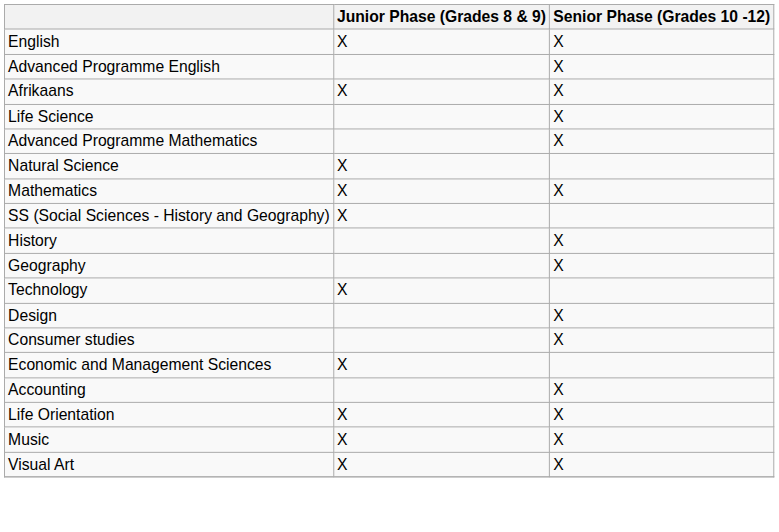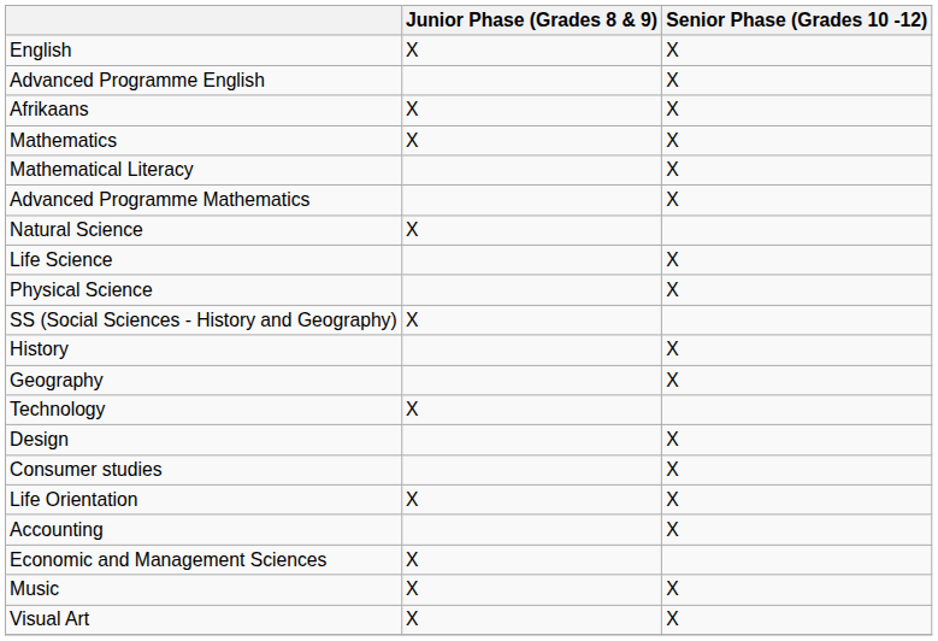 <table class="wikitable">
 <tr>
 <th></th>
 <th>Junior Phase (Grades 8 & 9)</th>
 <th>Senior Phase (Grades 10 -12)</th>
 </tr>
 <tr>
 <td>English</td>
 <td>X</td>
 <td>X</td>
 </tr>
 <tr>
 <td>Advanced Programme English</td>
 <td></td>
 <td>X</td>
 </tr>
 <tr>
 <td>Afrikaans</td>
 <td>X</td>
 <td>X</td>
 </tr>
 <tr>
-<td>Life Science</td>
+<td>Mathematics</td>
+<td>X</td>
+<td>X</td>
+</tr>
+<tr>
+<td>Mathematical Literacy</td>
 <td></td>
 <td>X</td>
 </tr>
 <tr>
 <td>Advanced Programme Mathematics</td>
 <td></td>
 <td>X</td>
 </tr>
 <tr>
 <td>Natural Science</td>
 <td>X</td>
 <td></td>
 </tr>
 <tr>
-<td>Mathematics</td>
+<td>Life Science</td>
+<td></td>
 <td>X</td>
+</tr>
+<tr>
+<td>Physical Science</td>
+<td></td>
 <td>X</td>
 </tr>
 <tr>
 <td>SS (Social Sciences - History and Geography)</td>
 <td>X</td>
 <td></td>
 </tr>
 <tr>
 <td>History</td>
 <td></td>
 <td>X</td>
 </tr>
 <tr>
 <td>Geography</td>
 <td></td>
 <td>X</td>
 </tr>
 <tr>
 <td>Technology</td>
 <td>X</td>
 <td></td>
 </tr>
 <tr>
 <td>Design</td>
 <td></td>
 <td>X</td>
 </tr>
 <tr>
 <td>Consumer studies</td>
 <td></td>
 <td>X</td>
 </tr>
 <tr>
-<td>Economic and Management Sciences</td>
+<td>Life Orientation</td>
 <td>X</td>
-<td></td>
+<td>X</td>
 </tr>
 <tr>
 <td>Accounting</td>
 <td></td>
 <td>X</td>
 </tr>
 <tr>
-<td>Life Orientation</td>
+<td>Economic and Management Sciences</td>
 <td>X</td>
-<td>X</td>
+<td></td>
 </tr>
 <tr>
 <td>Music</td>
 <td>X</td>
 <td>X</td>
 </tr>
 <tr>
 <td>Visual Art</td>
 <td>X</td>
 <td>X</td>
 </tr>
 <tr>
 </tr>
 </table>
